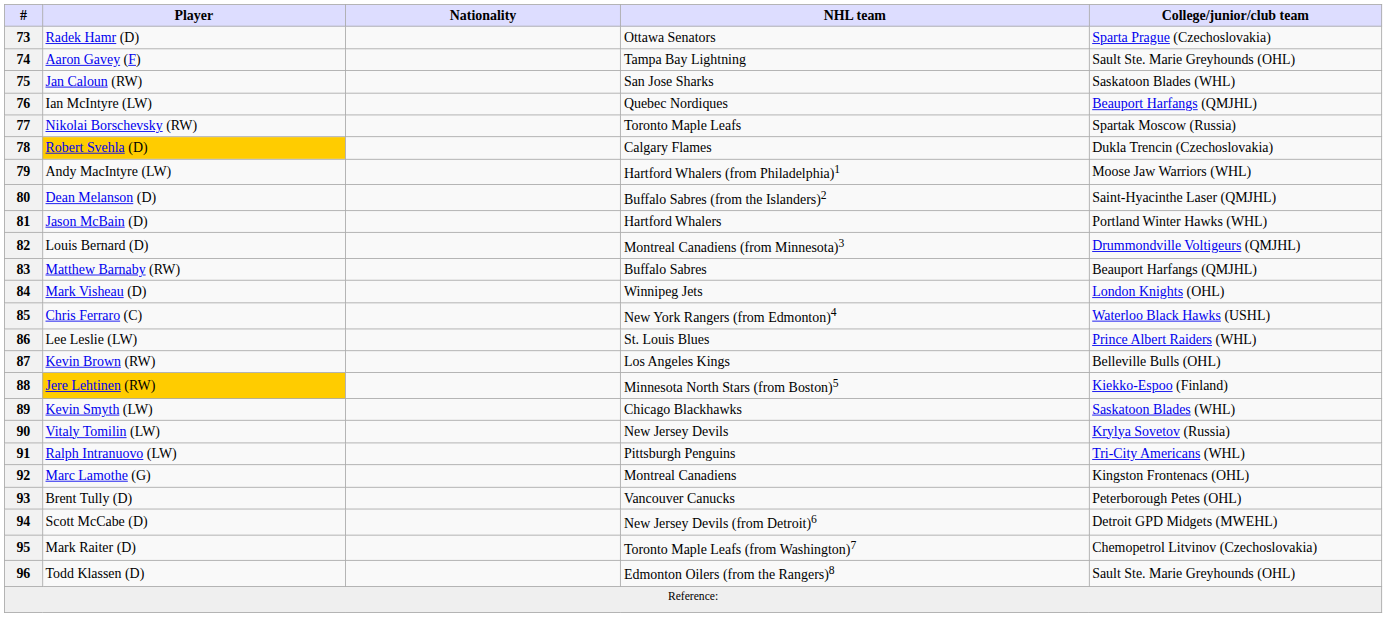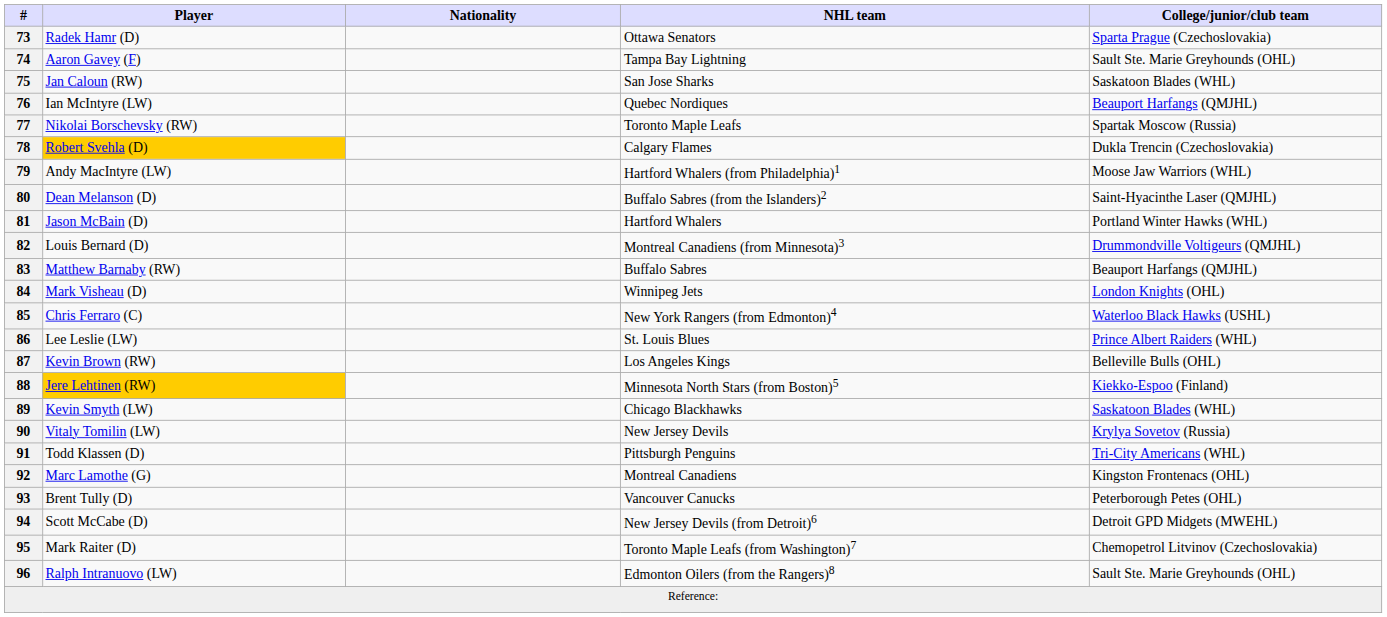 <table class="wikitable" style="width: 100%">
 <tr>
 <th style="background:#ddf; width:2.75%;">#</th>
 <th style="background:#ddf; width:22.0%;">Player</th>
 <th style="background:#ddf; width:20.0%;">Nationality</th>
 <th style="background:#ddf; width:34.0%;">NHL team</th>
 <th style="background:#ddf; width:100.0%;">College/junior/club team</th>
 </tr>
 <tr>
 <th>73</th>
 <td><a href='#'>Radek Hamr</a> (D)</td>
 <td></td>
 <td>Ottawa Senators</td>
 <td><a href='#'>Sparta Prague</a> (Czechoslovakia)</td>
 </tr>
 <tr>
 <th>74</th>
 <td><a href='#'>Aaron Gavey</a> (<a href='#'>F</a>)</td>
 <td></td>
 <td>Tampa Bay Lightning</td>
 <td>Sault Ste. Marie Greyhounds (OHL)</td>
 </tr>
 <tr>
 <th>75</th>
 <td><a href='#'>Jan Caloun</a> (RW)</td>
 <td></td>
 <td>San Jose Sharks</td>
 <td>Saskatoon Blades (WHL)</td>
 </tr>
 <tr>
 <th>76</th>
 <td>Ian McIntyre (LW)</td>
 <td></td>
 <td>Quebec Nordiques</td>
 <td><a href='#'>Beauport Harfangs</a> (QMJHL)</td>
 </tr>
 <tr>
 <th>77</th>
 <td><a href='#'>Nikolai Borschevsky</a> (RW)</td>
 <td></td>
 <td>Toronto Maple Leafs</td>
 <td>Spartak Moscow (Russia)</td>
 </tr>
 <tr>
 <th>78</th>
 <td bgcolor="#FFCC00"><a href='#'>Robert Svehla</a> (D)</td>
 <td></td>
 <td>Calgary Flames</td>
 <td>Dukla Trencin (Czechoslovakia)</td>
 </tr>
 <tr>
 <th>79</th>
 <td>Andy MacIntyre (LW)</td>
 <td></td>
 <td>Hartford Whalers (from Philadelphia)<sup>1</sup></td>
 <td>Moose Jaw Warriors (WHL)</td>
 </tr>
 <tr>
 <th>80</th>
 <td><a href='#'>Dean Melanson</a> (D)</td>
 <td></td>
 <td>Buffalo Sabres (from the Islanders)<sup>2</sup></td>
 <td>Saint-Hyacinthe Laser (QMJHL)</td>
 </tr>
 <tr>
 <th>81</th>
 <td><a href='#'>Jason McBain</a> (D)</td>
 <td></td>
 <td>Hartford Whalers</td>
 <td>Portland Winter Hawks (WHL)</td>
 </tr>
 <tr>
 <th>82</th>
 <td>Louis Bernard (D)</td>
 <td></td>
 <td>Montreal Canadiens (from Minnesota)<sup>3</sup></td>
 <td><a href='#'>Drummondville Voltigeurs</a> (QMJHL)</td>
 </tr>
 <tr>
 <th>83</th>
 <td><a href='#'>Matthew Barnaby</a> (RW)</td>
 <td></td>
 <td>Buffalo Sabres</td>
 <td>Beauport Harfangs (QMJHL)</td>
 </tr>
 <tr>
 <th>84</th>
 <td><a href='#'>Mark Visheau</a> (D)</td>
 <td></td>
 <td>Winnipeg Jets</td>
 <td><a href='#'>London Knights</a> (OHL)</td>
 </tr>
 <tr>
 <th>85</th>
 <td><a href='#'>Chris Ferraro</a> (C)</td>
 <td></td>
 <td>New York Rangers (from Edmonton)<sup>4</sup></td>
 <td><a href='#'>Waterloo Black Hawks</a> (USHL)</td>
 </tr>
 <tr>
 <th>86</th>
 <td>Lee Leslie (LW)</td>
 <td></td>
 <td>St. Louis Blues</td>
 <td><a href='#'>Prince Albert Raiders</a> (WHL)</td>
 </tr>
 <tr>
 <th>87</th>
 <td><a href='#'>Kevin Brown</a> (RW)</td>
 <td></td>
 <td>Los Angeles Kings</td>
 <td>Belleville Bulls (OHL)</td>
 </tr>
 <tr>
 <th>88</th>
 <td bgcolor="#FFCC00"><a href='#'>Jere Lehtinen</a> (RW)</td>
 <td></td>
 <td>Minnesota North Stars (from Boston)<sup>5</sup></td>
 <td><a href='#'>Kiekko-Espoo</a> (Finland)</td>
 </tr>
 <tr>
 <th>89</th>
 <td><a href='#'>Kevin Smyth</a> (LW)</td>
 <td></td>
 <td>Chicago Blackhawks</td>
 <td><a href='#'>Saskatoon Blades</a> (WHL)</td>
 </tr>
 <tr>
 <th>90</th>
 <td><a href='#'>Vitaly Tomilin</a> (LW)</td>
 <td></td>
 <td>New Jersey Devils</td>
 <td><a href='#'>Krylya Sovetov</a> (Russia)</td>
 </tr>
 <tr>
 <th>91</th>
-<td><a href='#'>Ralph Intranuovo</a> (LW)</td>
+<td>Todd Klassen (D)</td>
 <td></td>
 <td>Pittsburgh Penguins</td>
 <td><a href='#'>Tri-City Americans</a> (WHL)</td>
 </tr>
 <tr>
 <th>92</th>
 <td><a href='#'>Marc Lamothe</a> (G)</td>
 <td></td>
 <td>Montreal Canadiens</td>
 <td>Kingston Frontenacs (OHL)</td>
 </tr>
 <tr>
 <th>93</th>
 <td>Brent Tully (D)</td>
 <td></td>
 <td>Vancouver Canucks</td>
 <td>Peterborough Petes (OHL)</td>
 </tr>
 <tr>
 <th>94</th>
 <td>Scott McCabe (D)</td>
 <td></td>
 <td>New Jersey Devils (from Detroit)<sup>6</sup></td>
 <td>Detroit GPD Midgets (MWEHL)</td>
 </tr>
 <tr>
 <th>95</th>
 <td>Mark Raiter (D)</td>
 <td></td>
 <td>Toronto Maple Leafs (from Washington)<sup>7</sup></td>
 <td>Chemopetrol Litvinov (Czechoslovakia)</td>
 </tr>
 <tr>
 <th>96</th>
-<td>Todd Klassen (D)</td>
+<td><a href='#'>Ralph Intranuovo</a> (LW)</td>
 <td></td>
 <td>Edmonton Oilers (from the Rangers)<sup>8</sup></td>
 <td>Sault Ste. Marie Greyhounds (OHL)</td>
 </tr>
 <tr>
 <td align=center colspan="6" bgcolor="#efefef"><sup>Reference:  </sup></td>
 </tr>
 </table>
